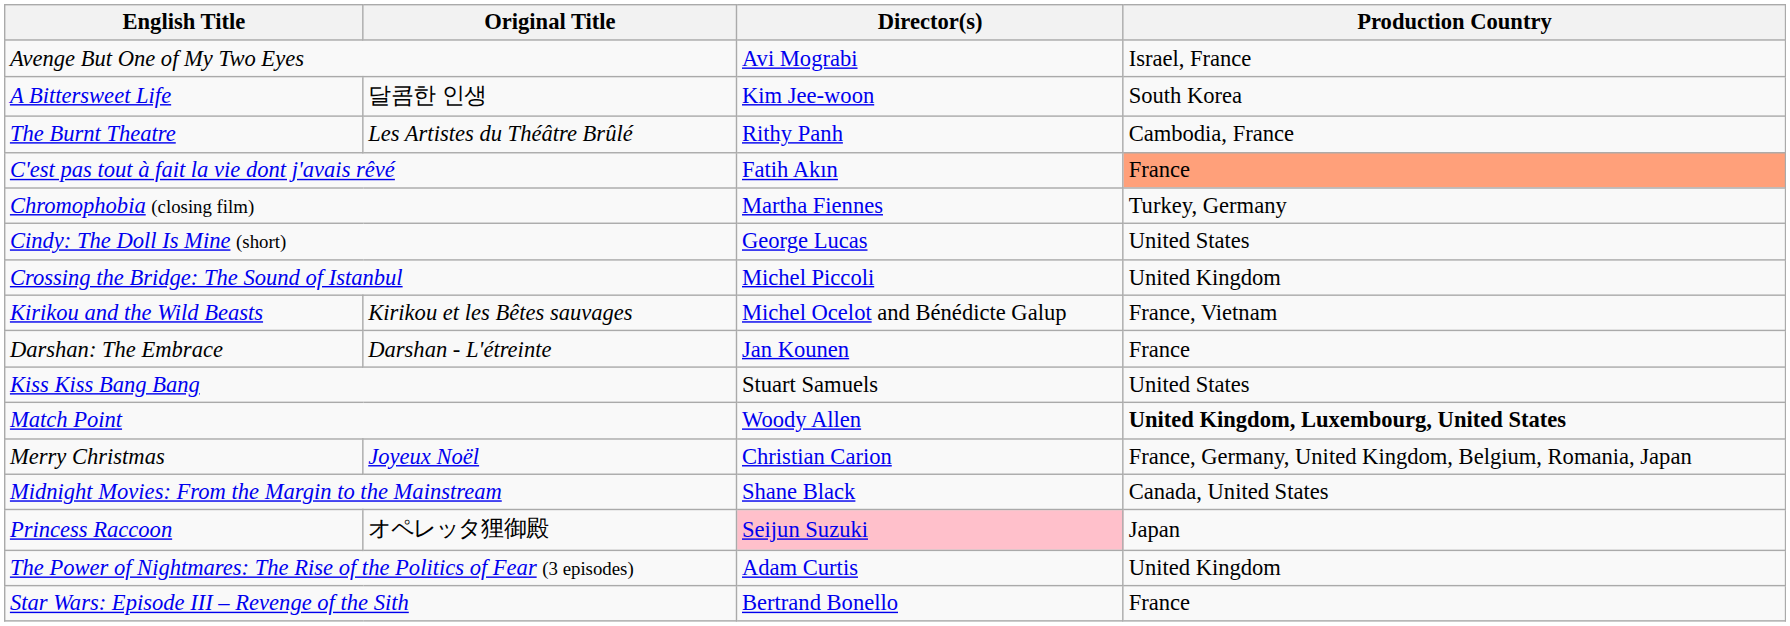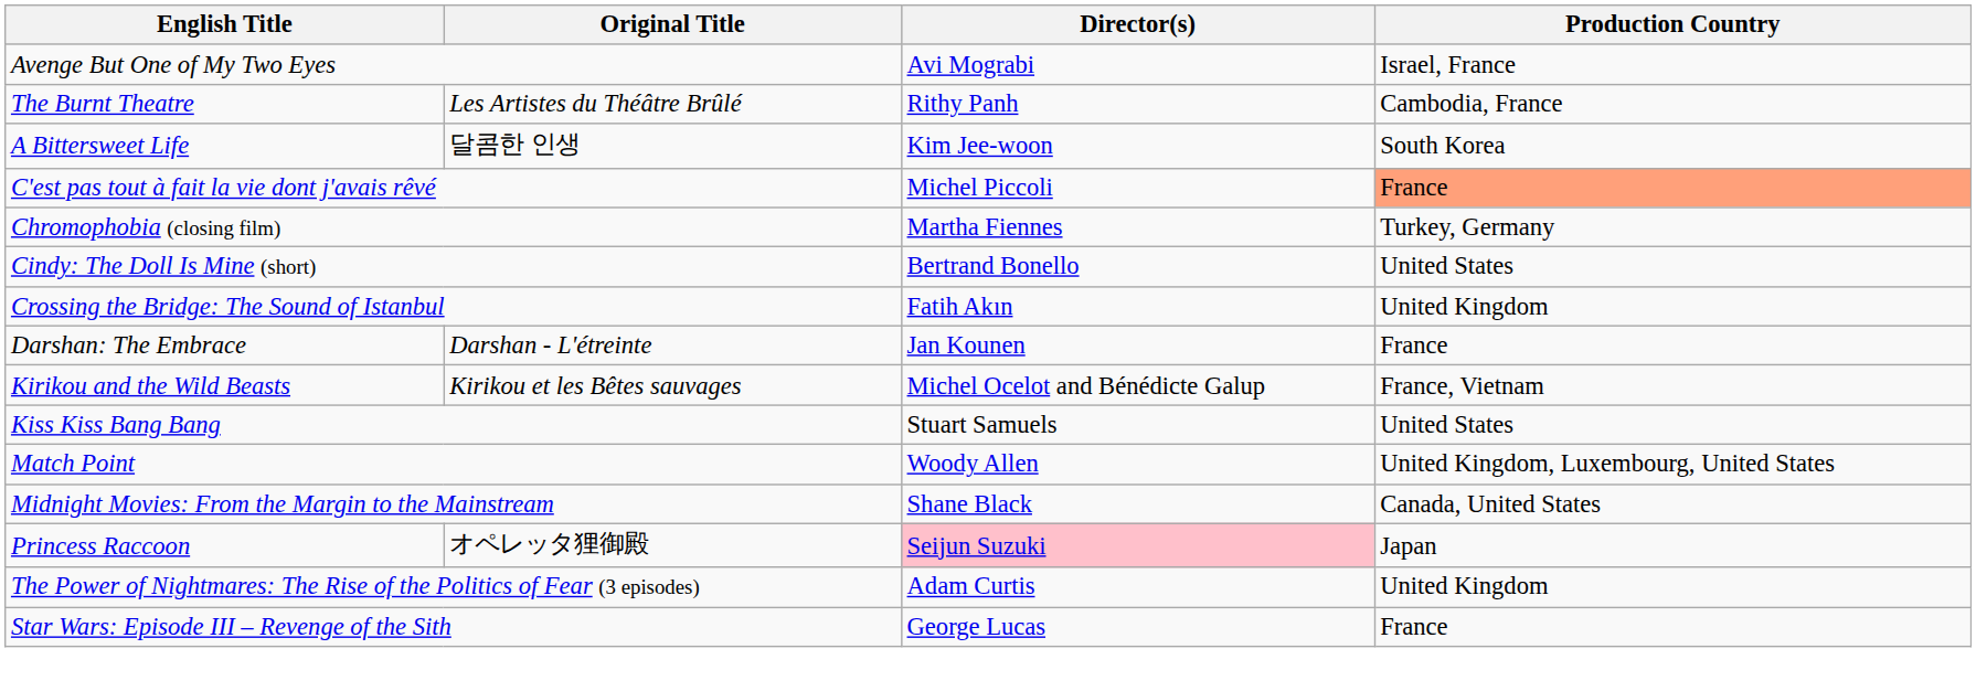 <table class="wikitable" width="100%" cellpadding="5">
 <tr>
 <th scope="col">English Title</th>
 <th scope="col">Original Title</th>
 <th scope="col">Director(s)</th>
 <th scope="col">Production Country</th>
 </tr>
 <tr>
 <td colspan="2"><em>Avenge But One of My Two Eyes</em></td>
 <td><a href='#'>Avi Mograbi</a></td>
 <td>Israel, France</td>
 </tr>
 <tr>
+<td><em><a href='#'>The Burnt Theatre</a></em></td>
+<td><em>Les Artistes du Théâtre Brûlé</em></td>
+<td><a href='#'>Rithy Panh</a></td>
+<td>Cambodia, France</td>
+</tr>
+<tr>
 <td><em><a href='#'>A Bittersweet Life</a></em></td>
 <td>달콤한 인생</td>
 <td><a href='#'>Kim Jee-woon</a></td>
 <td>South Korea</td>
 </tr>
 <tr>
-<td><em><a href='#'>The Burnt Theatre</a></em></td>
-<td><em>Les Artistes du Théâtre Brûlé</em></td>
-<td><a href='#'>Rithy Panh</a></td>
-<td>Cambodia, France</td>
-</tr>
-<tr>
 <td colspan="2"><em><a href='#'>C'est pas tout à fait la vie dont j'avais rêvé</a></em></td>
-<td><a href='#'>Fatih Akın</a></td>
+<td><a href='#'>Michel Piccoli</a></td>
 <td style="background: lightsalmon;">France</td>
 </tr>
 <tr>
 <td colspan="2"><em><a href='#'>Chromophobia</a></em> <small>(closing film)</small></td>
 <td><a href='#'>Martha Fiennes</a></td>
 <td>Turkey, Germany</td>
 </tr>
 <tr>
 <td colspan="2"><em><a href='#'>Cindy: The Doll Is Mine</a></em> <small>(short)</small></td>
-<td><a href='#'>George Lucas</a></td>
+<td><a href='#'>Bertrand Bonello</a></td>
 <td>United States</td>
 </tr>
 <tr>
 <td colspan="2"><em><a href='#'>Crossing the Bridge: The Sound of Istanbul</a></em></td>
-<td><a href='#'>Michel Piccoli</a></td>
+<td><a href='#'>Fatih Akın</a></td>
 <td>United Kingdom</td>
+</tr>
+<tr>
+<td><em>Darshan: The Embrace</em></td>
+<td><em>Darshan - L'étreinte</em></td>
+<td><a href='#'>Jan Kounen</a></td>
+<td>France</td>
 </tr>
 <tr>
 <td><em><a href='#'>Kirikou and the Wild Beasts</a></em></td>
 <td><em>Kirikou et les Bêtes sauvages</em></td>
 <td><a href='#'>Michel Ocelot</a> and Bénédicte Galup</td>
 <td>France, Vietnam</td>
-</tr>
-<tr>
-<td><em>Darshan: The Embrace</em></td>
-<td><em>Darshan - L'étreinte</em></td>
-<td><a href='#'>Jan Kounen</a></td>
-<td>France</td>
 </tr>
 <tr>
 <td colspan="2"><em><a href='#'>Kiss Kiss Bang Bang</a></em></td>
 <td>Stuart Samuels</td>
 <td>United States</td>
 </tr>
 <tr>
 <td colspan="2"><em><a href='#'>Match Point</a></em></td>
 <td><a href='#'>Woody Allen</a></td>
-<td><strong>United Kingdom, Luxembourg, United States</strong></td>
-</tr>
-<tr>
-<td><em>Merry Christmas</em></td>
-<td><em><a href='#'>Joyeux Noël</a></em></td>
-<td><a href='#'>Christian Carion</a></td>
-<td>France, Germany, United Kingdom, Belgium, Romania, Japan</td>
+<td>United Kingdom, Luxembourg, United States</td>
 </tr>
 <tr>
 <td colspan="2"><em><a href='#'>Midnight Movies: From the Margin to the Mainstream</a></em></td>
 <td><a href='#'>Shane Black</a></td>
 <td>Canada, United States</td>
 </tr>
 <tr>
 <td><em><a href='#'>Princess Raccoon</a></em></td>
 <td>オペレッタ狸御殿</td>
 <td style="background: pink;"><a href='#'>Seijun Suzuki</a></td>
 <td>Japan</td>
 </tr>
 <tr>
 <td colspan="2"><em><a href='#'>The Power of Nightmares: The Rise of the Politics of Fear</a></em> <small>(3 episodes)</small></td>
 <td><a href='#'>Adam Curtis</a></td>
 <td>United Kingdom</td>
 </tr>
 <tr>
 <td colspan="2"><em><a href='#'>Star Wars: Episode III – Revenge of the Sith</a></em></td>
-<td><a href='#'>Bertrand Bonello</a></td>
+<td><a href='#'>George Lucas</a></td>
 <td>France</td>
 </tr>
 </table>
